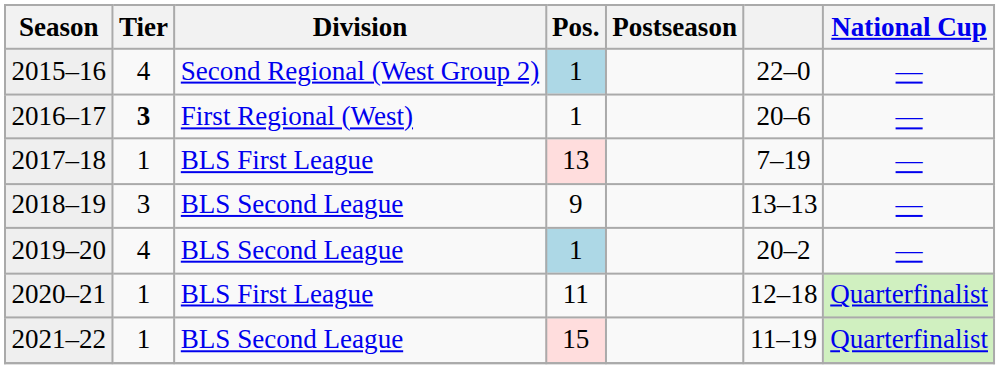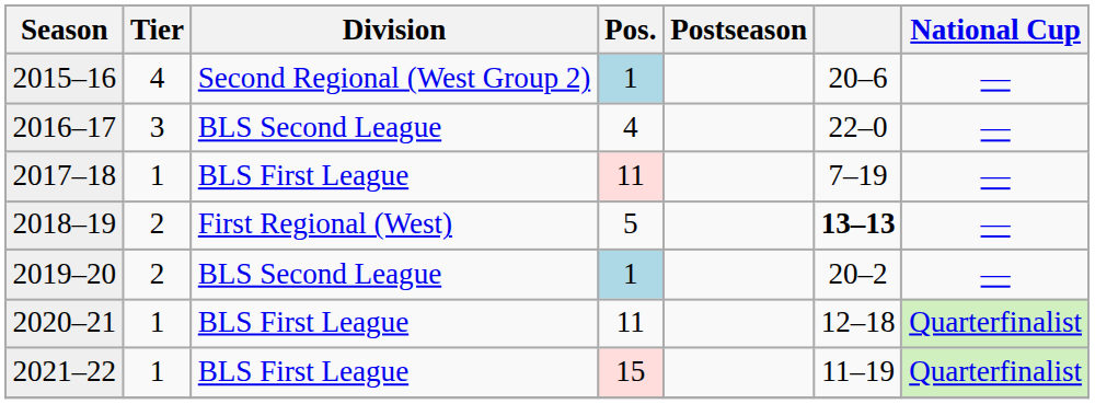 <table class="wikitable" style="font-size:85%; text-align:center">
 <tr>
 <th>Season</th>
 <th>Tier</th>
 <th>Division</th>
 <th>Pos.</th>
 <th>Postseason</th>
 <th></th>
 <th><a href='#'>National Cup</a></th>
 </tr>
 <tr>
 <td bgcolor=#efefef>2015–16</td>
 <td>4</td>
 <td align=left><a href='#'>Second Regional (West Group 2)</a></td>
 <td bgcolor=lightblue>1</td>
 <td></td>
-<td>22–0</td>
+<td>20–6</td>
 <td><a href='#'>—</a></td>
 </tr>
 <tr>
 <td bgcolor=#efefef>2016–17</td>
-<td><strong>3</strong></td>
-<td align=left><a href='#'>First Regional (West)</a></td>
-<td>1</td>
+<td>3</td>
+<td align=left><a href='#'>BLS Second League</a></td>
+<td>4</td>
 <td></td>
-<td>20–6</td>
+<td>22–0</td>
 <td><a href='#'>—</a></td>
 </tr>
 <tr>
 <td bgcolor=#efefef>2017–18</td>
 <td>1</td>
 <td align=left><a href='#'>BLS First League</a></td>
-<td bgcolor=#ffdddd>13</td>
+<td bgcolor=#ffdddd>11</td>
 <td></td>
 <td>7–19</td>
 <td><a href='#'>—</a></td>
 </tr>
 <tr>
 <td bgcolor=#efefef>2018–19</td>
-<td>3</td>
-<td align=left><a href='#'>BLS Second League</a></td>
-<td>9</td>
+<td>2</td>
+<td align=left><a href='#'>First Regional (West)</a></td>
+<td>5</td>
 <td></td>
-<td>13–13</td>
+<td><strong>13–13</strong></td>
 <td><a href='#'>—</a></td>
 </tr>
 <tr>
 <td bgcolor=#efefef>2019–20</td>
-<td>4</td>
+<td>2</td>
 <td align=left><a href='#'>BLS Second League</a></td>
 <td bgcolor=lightblue>1</td>
 <td></td>
 <td>20–2</td>
 <td><a href='#'>—</a></td>
 </tr>
 <tr>
 <td bgcolor=#efefef>2020–21</td>
 <td>1</td>
 <td align=left><a href='#'>BLS First League</a></td>
 <td>11</td>
 <td></td>
 <td>12–18</td>
 <td align=left bgcolor=#D0F0C0><a href='#'>Quarterfinalist</a></td>
 </tr>
 <tr>
 <td bgcolor=#efefef>2021–22</td>
 <td>1</td>
-<td align=left><a href='#'>BLS Second League</a></td>
+<td align=left><a href='#'>BLS First League</a></td>
 <td bgcolor=#ffdddd>15</td>
 <td></td>
 <td>11–19</td>
 <td align=left bgcolor=#D0F0C0><a href='#'>Quarterfinalist</a></td>
 </tr>
 <tr>
 </tr>
 </table>
